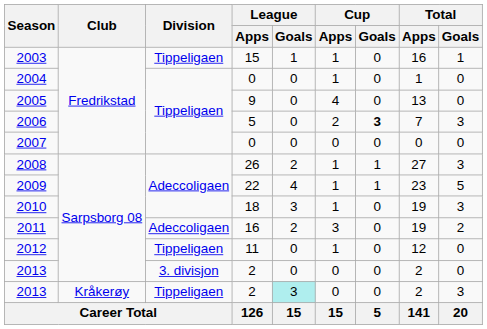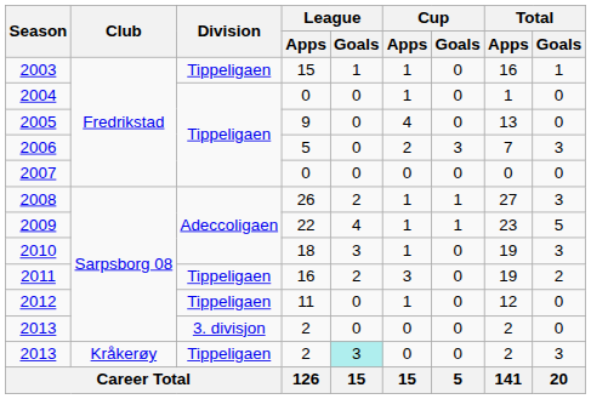 <table class="wikitable" style="text-align: center;">
 <tr>
 <th rowspan="2">Season</th>
 <th rowspan="2">Club</th>
 <th rowspan="2">Division</th>
 <th colspan="2">League</th>
 <th colspan="2">Cup</th>
 <th colspan="2">Total</th>
 </tr>
 <tr>
 <th>Apps</th>
 <th>Goals</th>
 <th>Apps</th>
 <th>Goals</th>
 <th>Apps</th>
 <th>Goals</th>
 </tr>
 <tr>
 <td><a href='#'>2003</a></td>
 <td rowspan="5" valign="center"><a href='#'>Fredrikstad</a></td>
 <td rowspan="1" valign="center"><a href='#'>Tippeligaen</a></td>
 <td>15</td>
 <td>1</td>
 <td>1</td>
 <td>0</td>
 <td>16</td>
 <td>1</td>
 </tr>
 <tr>
 <td><a href='#'>2004</a></td>
 <td rowspan="4" valign="center"><a href='#'>Tippeligaen</a></td>
 <td>0</td>
 <td>0</td>
 <td>1</td>
 <td>0</td>
 <td>1</td>
 <td>0</td>
 </tr>
 <tr>
 <td><a href='#'>2005</a></td>
 <td>9</td>
 <td>0</td>
 <td>4</td>
 <td>0</td>
 <td>13</td>
 <td>0</td>
 </tr>
 <tr>
 <td><a href='#'>2006</a></td>
 <td>5</td>
 <td>0</td>
 <td>2</td>
-<td><strong>3</strong></td>
+<td>3</td>
 <td>7</td>
 <td>3</td>
 </tr>
 <tr>
 <td><a href='#'>2007</a></td>
 <td>0</td>
 <td>0</td>
 <td>0</td>
 <td>0</td>
 <td>0</td>
 <td>0</td>
 </tr>
 <tr>
 <td><a href='#'>2008</a></td>
 <td rowspan="6" valign="center"><a href='#'>Sarpsborg 08</a></td>
 <td rowspan="3" valign="center"><a href='#'>Adeccoligaen</a></td>
 <td>26</td>
 <td>2</td>
 <td>1</td>
 <td>1</td>
 <td>27</td>
 <td>3</td>
 </tr>
 <tr>
 <td><a href='#'>2009</a></td>
 <td>22</td>
 <td>4</td>
 <td>1</td>
 <td>1</td>
 <td>23</td>
 <td>5</td>
 </tr>
 <tr>
 <td><a href='#'>2010</a></td>
 <td>18</td>
 <td>3</td>
 <td>1</td>
 <td>0</td>
 <td>19</td>
 <td>3</td>
 </tr>
 <tr>
 <td><a href='#'>2011</a></td>
-<td rowspan="1" valign="center"><a href='#'>Adeccoligaen</a></td>
+<td rowspan="1" valign="center"><a href='#'>Tippeligaen</a></td>
 <td>16</td>
 <td>2</td>
 <td>3</td>
 <td>0</td>
 <td>19</td>
 <td>2</td>
 </tr>
 <tr>
 <td><a href='#'>2012</a></td>
 <td rowspan="1" valign="center"><a href='#'>Tippeligaen</a></td>
 <td>11</td>
 <td>0</td>
 <td>1</td>
 <td>0</td>
 <td>12</td>
 <td>0</td>
 </tr>
 <tr>
 <td><a href='#'>2013</a></td>
 <td rowspan="1" valign="center"><a href='#'>3. divisjon</a></td>
 <td>2</td>
 <td>0</td>
 <td>0</td>
 <td>0</td>
 <td>2</td>
 <td>0</td>
 </tr>
 <tr>
 <td><a href='#'>2013</a></td>
 <td rowspan="1" valign="center"><a href='#'>Kråkerøy</a></td>
 <td rowspan="1" valign="center"><a href='#'>Tippeligaen</a></td>
 <td>2</td>
 <td style="background: paleturquoise;">3</td>
 <td>0</td>
 <td>0</td>
 <td>2</td>
 <td>3</td>
 </tr>
 <tr>
 <th colspan="3">Career Total</th>
 <th>126</th>
 <th>15</th>
 <th>15</th>
 <th>5</th>
 <th>141</th>
 <th>20</th>
 </tr>
 </table>
